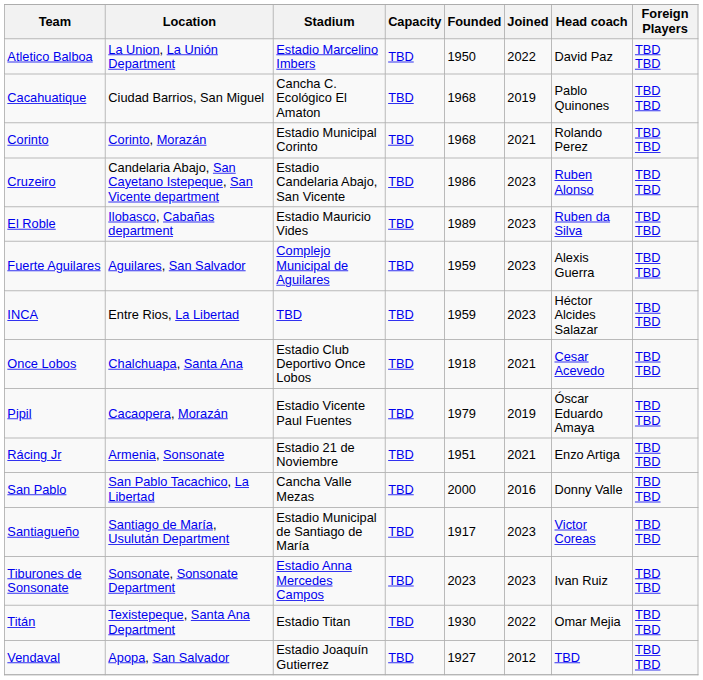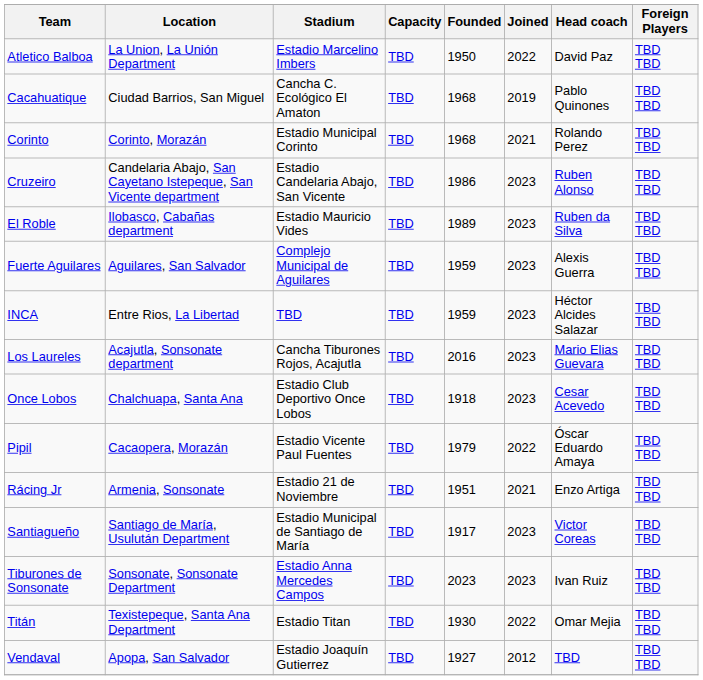 <table class="wikitable sortable">
 <tr>
 </tr>
 <tr>
 <th>Team</th>
 <th>Location</th>
 <th>Stadium</th>
 <th>Capacity</th>
 <th>Founded</th>
 <th>Joined</th>
 <th>Head coach</th>
 <th>Foreign Players</th>
 </tr>
 <tr>
 <td><a href='#'>Atletico Balboa</a></td>
 <td><a href='#'>La Union</a>, <a href='#'>La Unión Department</a></td>
 <td><a href='#'>Estadio Marcelino Imbers</a></td>
 <td><a href='#'>TBD</a></td>
 <td>1950</td>
 <td>2022</td>
 <td> David Paz</td>
 <td> <a href='#'>TBD</a> <br>  <a href='#'>TBD</a></td>
 </tr>
 <tr>
 <td><a href='#'>Cacahuatique</a></td>
 <td>Ciudad Barrios, San Miguel</td>
 <td>Cancha C. Ecológico El Amaton</td>
 <td><a href='#'>TBD</a></td>
 <td>1968</td>
 <td>2019</td>
 <td> Pablo Quinones</td>
 <td> <a href='#'>TBD</a> <br>  <a href='#'>TBD</a></td>
 </tr>
 <tr>
 <td><a href='#'>Corinto</a></td>
 <td><a href='#'>Corinto</a>, <a href='#'>Morazán</a></td>
 <td>Estadio Municipal Corinto</td>
 <td><a href='#'>TBD</a></td>
 <td>1968</td>
 <td>2021</td>
 <td> Rolando Perez</td>
 <td> <a href='#'>TBD</a> <br>  <a href='#'>TBD</a></td>
 </tr>
 <tr>
 <td><a href='#'>Cruzeiro</a></td>
 <td>Candelaria Abajo, <a href='#'>San Cayetano Istepeque</a>, <a href='#'>San Vicente department</a></td>
 <td>Estadio Candelaria Abajo, San Vicente</td>
 <td><a href='#'>TBD</a></td>
 <td>1986</td>
 <td>2023</td>
 <td> <a href='#'>Ruben Alonso</a></td>
 <td> <a href='#'>TBD</a> <br>  <a href='#'>TBD</a></td>
 </tr>
 <tr>
 <td><a href='#'>El Roble</a></td>
 <td><a href='#'>Ilobasco</a>, <a href='#'>Cabañas department</a></td>
 <td>Estadio Mauricio Vides</td>
 <td><a href='#'>TBD</a></td>
 <td>1989</td>
 <td>2023</td>
 <td> <a href='#'>Ruben da Silva</a></td>
 <td> <a href='#'>TBD</a> <br>  <a href='#'>TBD</a></td>
 </tr>
 <tr>
 <td><a href='#'>Fuerte Aguilares</a></td>
 <td><a href='#'>Aguilares</a>, <a href='#'>San Salvador</a></td>
 <td><a href='#'>Complejo Municipal de Aguilares</a></td>
 <td><a href='#'>TBD</a></td>
 <td>1959</td>
 <td>2023</td>
 <td> Alexis Guerra</td>
 <td> <a href='#'>TBD</a> <br>  <a href='#'>TBD</a></td>
 </tr>
 <tr>
 <td><a href='#'>INCA</a></td>
 <td>Entre Rios, <a href='#'>La Libertad</a></td>
 <td><a href='#'>TBD</a></td>
 <td><a href='#'>TBD</a></td>
 <td>1959</td>
 <td>2023</td>
 <td> Héctor Alcides Salazar</td>
 <td> <a href='#'>TBD</a> <br>  <a href='#'>TBD</a></td>
 </tr>
 <tr>
+<td><a href='#'>Los Laureles</a></td>
+<td><a href='#'>Acajutla</a>, <a href='#'>Sonsonate department</a></td>
+<td>Cancha Tiburones Rojos, Acajutla</td>
+<td><a href='#'>TBD</a></td>
+<td>2016</td>
+<td>2023</td>
+<td> <a href='#'>Mario Elias Guevara</a></td>
+<td> <a href='#'>TBD</a> <br>  <a href='#'>TBD</a></td>
+</tr>
+<tr>
 <td><a href='#'>Once Lobos</a></td>
 <td><a href='#'>Chalchuapa</a>, <a href='#'>Santa Ana</a></td>
 <td>Estadio Club Deportivo Once Lobos</td>
 <td><a href='#'>TBD</a></td>
 <td>1918</td>
-<td>2021</td>
+<td>2023</td>
 <td> <a href='#'>Cesar Acevedo</a></td>
 <td> <a href='#'>TBD</a> <br>  <a href='#'>TBD</a></td>
 </tr>
 <tr>
 <td><a href='#'>Pipil</a></td>
 <td><a href='#'>Cacaopera</a>, <a href='#'>Morazán</a></td>
 <td>Estadio Vicente Paul Fuentes</td>
 <td><a href='#'>TBD</a></td>
 <td>1979</td>
-<td>2019</td>
+<td>2022</td>
 <td> Óscar Eduardo Amaya</td>
 <td> <a href='#'>TBD</a> <br>  <a href='#'>TBD</a></td>
 </tr>
 <tr>
 <td><a href='#'>Rácing Jr</a></td>
 <td><a href='#'>Armenia</a>, <a href='#'>Sonsonate</a></td>
 <td>Estadio 21 de Noviembre</td>
 <td><a href='#'>TBD</a></td>
 <td>1951</td>
 <td>2021</td>
 <td> Enzo Artiga</td>
-<td> <a href='#'>TBD</a> <br>  <a href='#'>TBD</a></td>
-</tr>
-<tr>
-<td><a href='#'>San Pablo</a></td>
-<td><a href='#'>San Pablo Tacachico</a>, <a href='#'>La Libertad</a></td>
-<td>Cancha Valle Mezas</td>
-<td><a href='#'>TBD</a></td>
-<td>2000</td>
-<td>2016</td>
-<td> Donny Valle</td>
 <td> <a href='#'>TBD</a> <br>  <a href='#'>TBD</a></td>
 </tr>
 <tr>
 <td><a href='#'>Santiagueño</a></td>
 <td><a href='#'>Santiago de María</a>, <a href='#'>Usulután Department</a></td>
 <td>Estadio Municipal de Santiago de María</td>
 <td><a href='#'>TBD</a></td>
 <td>1917</td>
 <td>2023</td>
 <td> <a href='#'>Victor Coreas</a></td>
 <td> <a href='#'>TBD</a> <br>  <a href='#'>TBD</a></td>
 </tr>
 <tr>
 <td><a href='#'>Tiburones de Sonsonate</a></td>
 <td><a href='#'>Sonsonate</a>, <a href='#'>Sonsonate Department</a></td>
 <td><a href='#'>Estadio Anna Mercedes Campos</a></td>
 <td><a href='#'>TBD</a></td>
 <td>2023</td>
 <td>2023</td>
 <td> Ivan Ruiz</td>
 <td> <a href='#'>TBD</a> <br>  <a href='#'>TBD</a></td>
 </tr>
 <tr>
 <td><a href='#'>Titán</a></td>
 <td><a href='#'>Texistepeque</a>, <a href='#'>Santa Ana Department</a></td>
 <td>Estadio Titan</td>
 <td><a href='#'>TBD</a></td>
 <td>1930</td>
 <td>2022</td>
 <td> Omar Mejia</td>
 <td> <a href='#'>TBD</a> <br>  <a href='#'>TBD</a></td>
 </tr>
 <tr>
 <td><a href='#'>Vendaval</a></td>
 <td><a href='#'>Apopa</a>,  <a href='#'>San Salvador</a></td>
 <td>Estadio Joaquín Gutierrez</td>
 <td><a href='#'>TBD</a></td>
 <td>1927</td>
 <td>2012</td>
 <td> <a href='#'>TBD</a></td>
 <td> <a href='#'>TBD</a> <br>  <a href='#'>TBD</a></td>
 </tr>
 <tr>
 </tr>
 </table>
